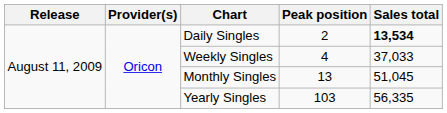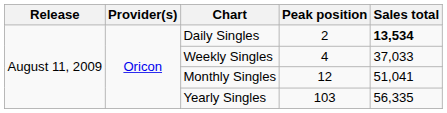 <table class="wikitable">
 <tr>
 <th align="left">Release</th>
 <th align="left">Provider(s)</th>
 <th align="left">Chart</th>
 <th align="left">Peak position</th>
 <th align="left">Sales total</th>
 </tr>
 <tr>
 <td align="left" rowspan="4">August 11, 2009</td>
 <td align="center" rowspan="4"><a href='#'>Oricon</a></td>
 <td align="left">Daily Singles</td>
 <td align="center">2</td>
 <td align="left"><strong>13,534</strong></td>
 </tr>
 <tr>
 <td align="left">Weekly Singles</td>
 <td align="center">4</td>
 <td align="left">37,033</td>
 </tr>
 <tr>
 <td align="left">Monthly Singles</td>
-<td align="center">13</td>
-<td align="left">51,045</td>
+<td align="center">12</td>
+<td align="left">51,041</td>
 </tr>
 <tr>
 <td align="left">Yearly Singles</td>
 <td align="center">103</td>
 <td align="left">56,335</td>
 </tr>
 </table>
